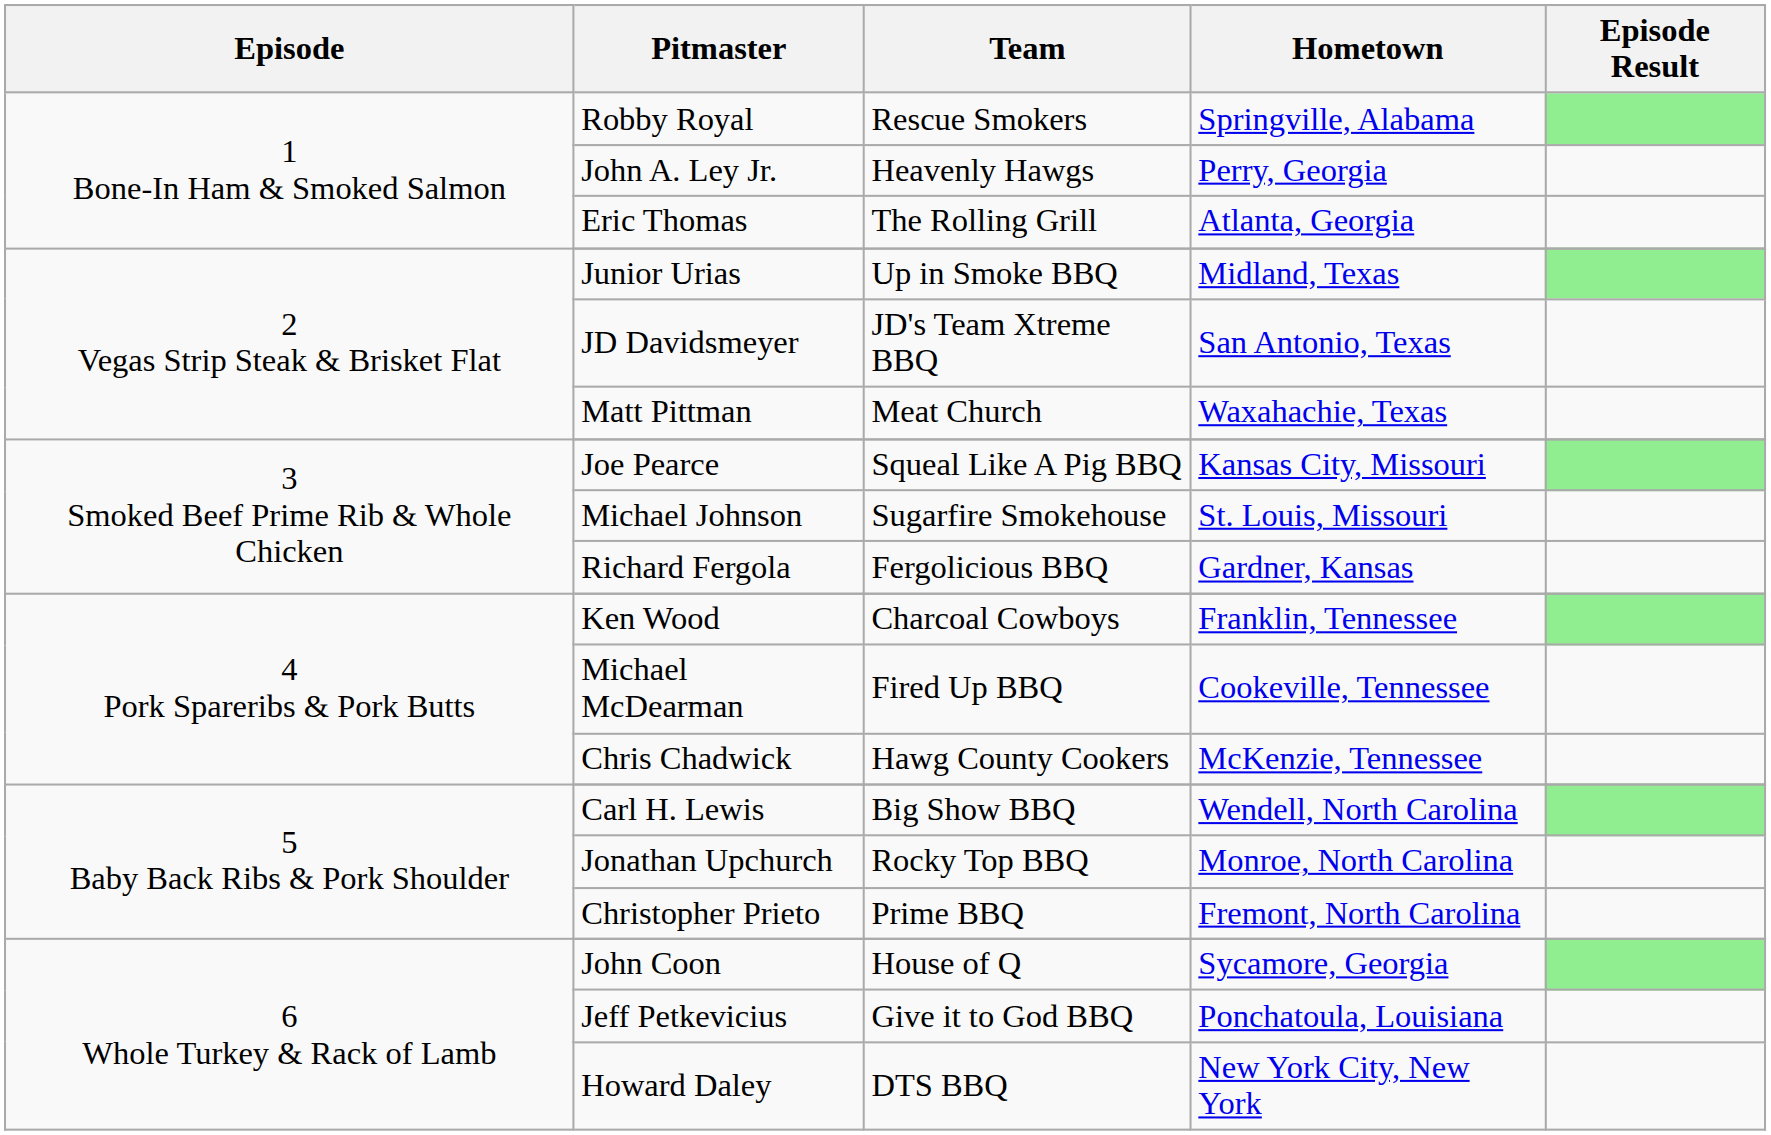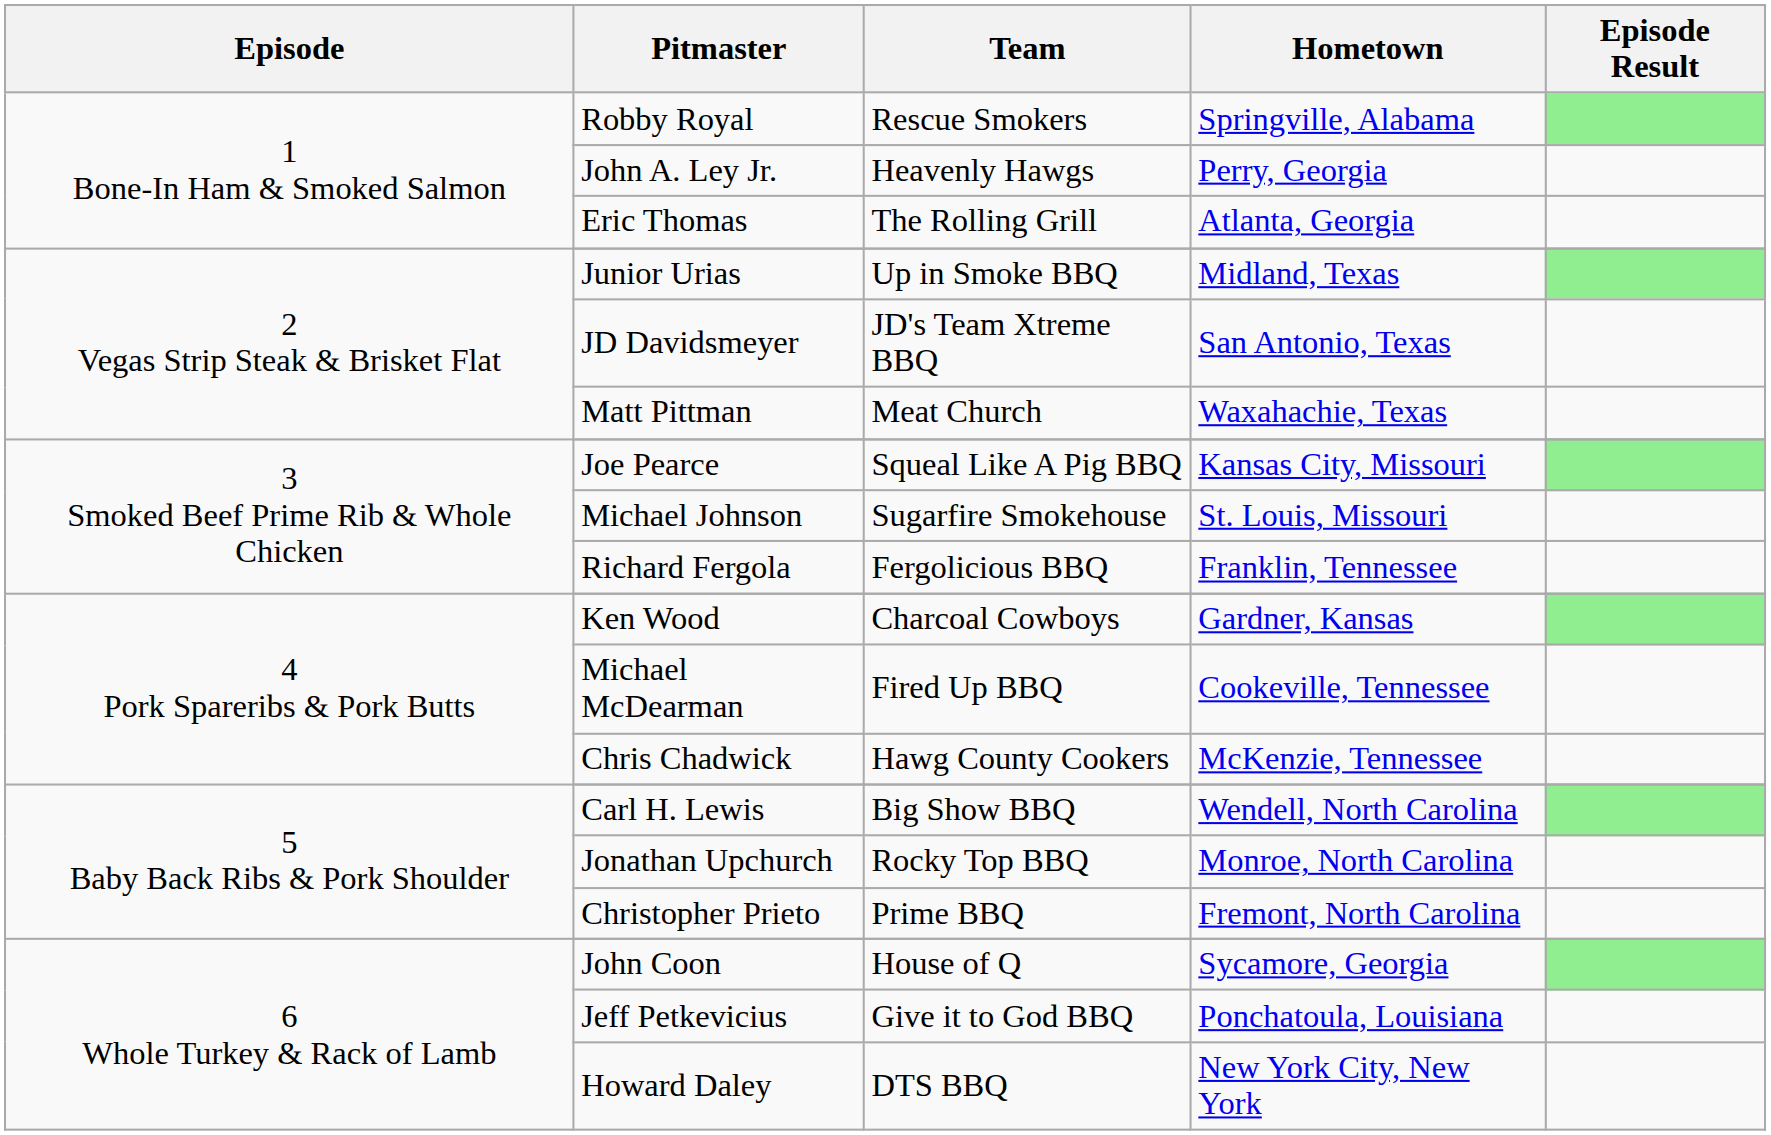 <table class="wikitable plainrowheaders">
 <tr>
 <th>Episode</th>
 <th>Pitmaster</th>
 <th>Team</th>
 <th>Hometown</th>
 <th>Episode Result</th>
 </tr>
 <tr>
 <td rowspan="3" style="text-align:center;">1<br>Bone-In Ham & Smoked Salmon<br></td>
 <td>Robby Royal</td>
 <td>Rescue Smokers</td>
 <td><a href='#'>Springville, Alabama</a></td>
 <td style="background:lightgreen;"></td>
 </tr>
 <tr>
 <td>John A. Ley Jr.</td>
 <td>Heavenly Hawgs</td>
 <td><a href='#'>Perry, Georgia</a></td>
 <td></td>
 </tr>
 <tr>
 <td>Eric Thomas</td>
 <td>The Rolling Grill</td>
 <td><a href='#'>Atlanta, Georgia</a></td>
 <td></td>
 </tr>
 <tr>
 <td rowspan="4" style="text-align:center;">2<br>Vegas Strip Steak & Brisket Flat<br></td>
 </tr>
 <tr>
 <td>Junior Urias</td>
 <td>Up in Smoke BBQ</td>
 <td><a href='#'>Midland, Texas</a></td>
 <td style="background:lightgreen;"></td>
 </tr>
 <tr>
 <td>JD Davidsmeyer</td>
 <td>JD's Team Xtreme BBQ</td>
 <td><a href='#'>San Antonio, Texas</a></td>
 <td></td>
 </tr>
 <tr>
 <td>Matt Pittman</td>
 <td>Meat Church</td>
 <td><a href='#'>Waxahachie, Texas</a></td>
 <td></td>
 </tr>
 <tr>
 <td rowspan="4" style="text-align:center;">3<br>Smoked Beef Prime Rib & Whole Chicken<br></td>
 </tr>
 <tr>
 <td>Joe Pearce</td>
 <td>Squeal Like A Pig BBQ</td>
 <td><a href='#'>Kansas City, Missouri</a></td>
 <td style="background:lightgreen;"></td>
 </tr>
 <tr>
 <td>Michael Johnson</td>
 <td>Sugarfire Smokehouse</td>
 <td><a href='#'>St. Louis, Missouri</a></td>
 <td></td>
 </tr>
 <tr>
 <td>Richard Fergola</td>
 <td>Fergolicious BBQ</td>
-<td><a href='#'>Gardner, Kansas</a></td>
+<td><a href='#'>Franklin, Tennessee</a></td>
 <td></td>
 </tr>
 <tr>
 <td rowspan="4" style="text-align:center;">4<br>Pork Spareribs & Pork Butts</td>
 </tr>
 <tr>
 <td>Ken Wood</td>
 <td>Charcoal Cowboys</td>
-<td><a href='#'>Franklin, Tennessee</a></td>
+<td><a href='#'>Gardner, Kansas</a></td>
 <td style="background:lightgreen;"></td>
 </tr>
 <tr>
 <td>Michael McDearman</td>
 <td>Fired Up BBQ</td>
 <td><a href='#'>Cookeville, Tennessee</a></td>
 <td></td>
 </tr>
 <tr>
 <td>Chris Chadwick</td>
 <td>Hawg County Cookers</td>
 <td><a href='#'>McKenzie, Tennessee</a></td>
 <td></td>
 </tr>
 <tr>
 <td rowspan="4" style="text-align:center;">5<br>Baby Back Ribs & Pork Shoulder</td>
 </tr>
 <tr>
 <td>Carl H. Lewis</td>
 <td>Big Show BBQ</td>
 <td><a href='#'>Wendell, North Carolina</a></td>
 <td style="background:lightgreen;"></td>
 </tr>
 <tr>
 <td>Jonathan Upchurch</td>
 <td>Rocky Top BBQ</td>
 <td><a href='#'>Monroe, North Carolina</a></td>
 <td></td>
 </tr>
 <tr>
 <td>Christopher Prieto</td>
 <td>Prime BBQ</td>
 <td><a href='#'>Fremont, North Carolina</a></td>
 <td></td>
 </tr>
 <tr>
 <td rowspan="4" style="text-align:center;">6<br>Whole Turkey & Rack of Lamb</td>
 </tr>
 <tr>
 <td>John Coon</td>
 <td>House of Q</td>
 <td><a href='#'>Sycamore, Georgia</a></td>
 <td style="background:lightgreen;"></td>
 </tr>
 <tr>
 <td>Jeff Petkevicius</td>
 <td>Give it to God BBQ</td>
 <td><a href='#'>Ponchatoula, Louisiana</a></td>
 <td></td>
 </tr>
 <tr>
 <td>Howard Daley</td>
 <td>DTS BBQ</td>
 <td><a href='#'>New York City, New York</a></td>
 <td></td>
 </tr>
 </table>
